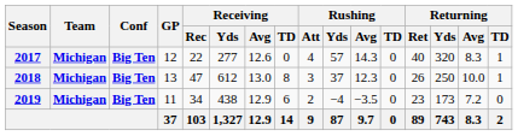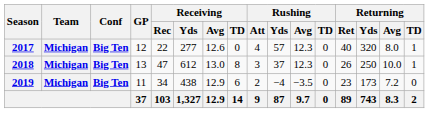 <table class="wikitable" style="text-align:center;">
 <tr>
 <th rowspan="2">Season</th>
 <th rowspan="2">Team</th>
 <th rowspan="2">Conf</th>
 <th rowspan="2">GP</th>
 <th colspan="4">Receiving</th>
 <th colspan="4">Rushing</th>
 <th colspan="4">Returning</th>
 </tr>
 <tr>
 <th>Rec</th>
 <th>Yds</th>
 <th>Avg</th>
 <th>TD</th>
 <th>Att</th>
 <th>Yds</th>
 <th>Avg</th>
 <th>TD</th>
 <th>Ret</th>
 <th>Yds</th>
 <th>Avg</th>
 <th>TD</th>
 </tr>
 <tr>
 <th><a href='#'>2017</a></th>
 <th><a href='#'>Michigan</a></th>
 <th><a href='#'>Big Ten</a></th>
 <td>12</td>
 <td>22</td>
 <td>277</td>
 <td>12.6</td>
 <td>0</td>
 <td>4</td>
 <td>57</td>
-<td>14.3</td>
+<td>12.3</td>
 <td>0</td>
 <td>40</td>
 <td>320</td>
-<td>8.3</td>
+<td>8.0</td>
 <td>1</td>
 </tr>
 <tr>
 <th><a href='#'>2018</a></th>
 <th><a href='#'>Michigan</a></th>
 <th><a href='#'>Big Ten</a></th>
 <td>13</td>
 <td>47</td>
 <td>612</td>
 <td>13.0</td>
 <td>8</td>
 <td>3</td>
 <td>37</td>
 <td>12.3</td>
 <td>0</td>
 <td>26</td>
 <td>250</td>
 <td>10.0</td>
 <td>1</td>
 </tr>
 <tr>
 <th><a href='#'>2019</a></th>
 <th><a href='#'>Michigan</a></th>
 <th><a href='#'>Big Ten</a></th>
 <td>11</td>
 <td>34</td>
 <td>438</td>
 <td>12.9</td>
 <td>6</td>
 <td>2</td>
 <td>−4</td>
 <td>−3.5</td>
 <td>0</td>
 <td>23</td>
 <td>173</td>
 <td>7.2</td>
 <td>0</td>
 </tr>
 <tr>
 <th colspan="3"></th>
 <th>37</th>
 <th>103</th>
 <th>1,327</th>
 <th>12.9</th>
 <th>14</th>
 <th>9</th>
 <th>87</th>
 <th>9.7</th>
 <th>0</th>
 <th>89</th>
 <th>743</th>
 <th>8.3</th>
 <th>2</th>
 </tr>
 </table>
